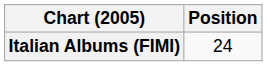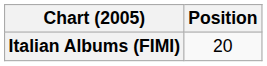 <table class="wikitable plainrowheaders" style="text-align:center">
 <tr>
 <th scope="col">Chart (2005)</th>
 <th scope="col">Position</th>
 </tr>
 <tr>
 <th scope="row">Italian Albums (FIMI)</th>
-<td>24</td>
+<td>20</td>
 </tr>
 </table>
